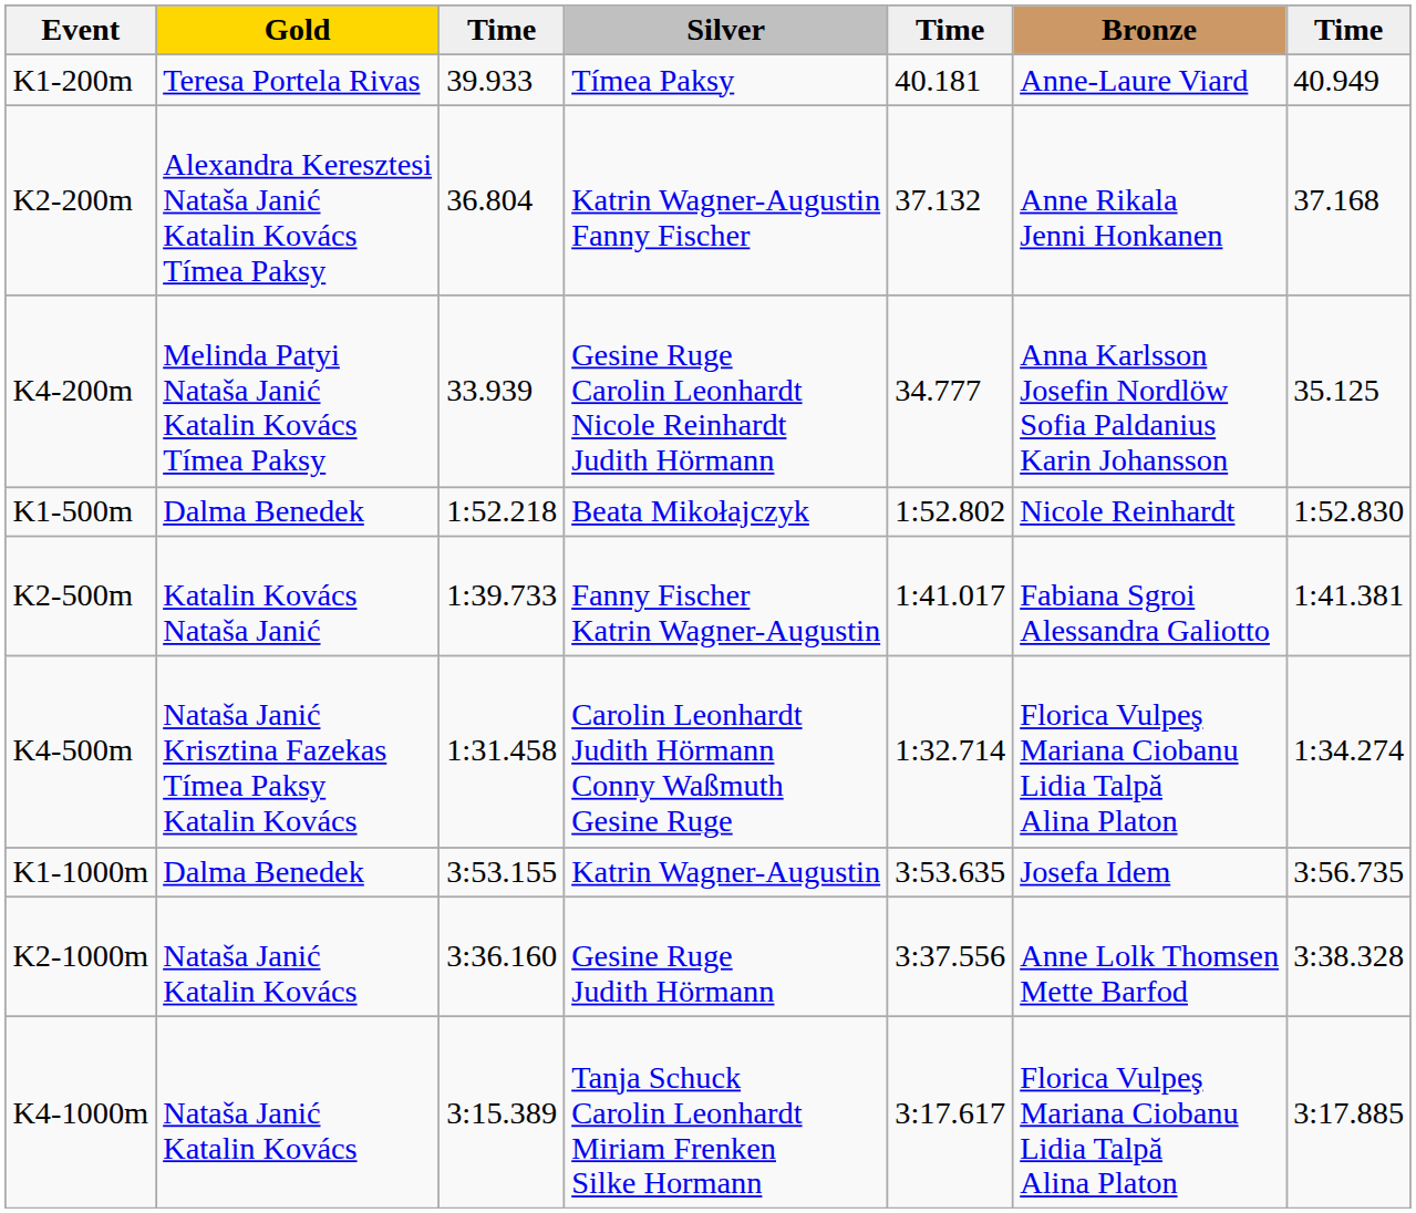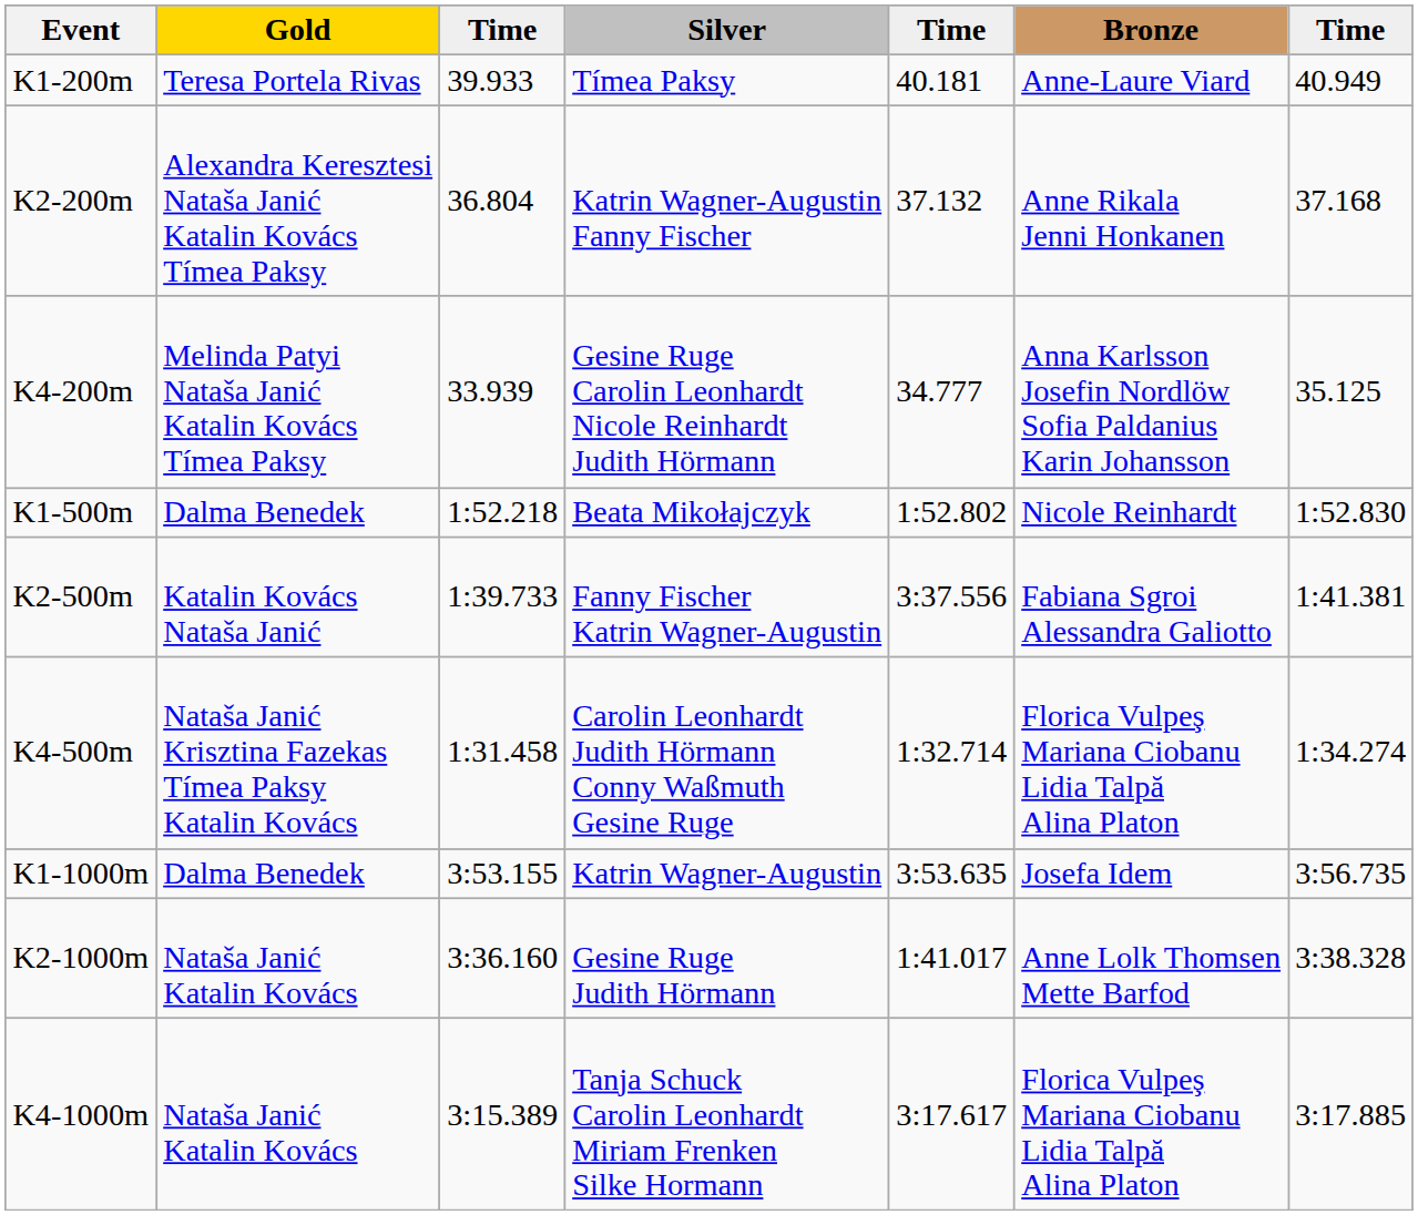 <table class="wikitable">
 <tr>
 <th>Event</th>
 <td align=center bgcolor="gold"><strong>Gold</strong></td>
 <td align=center bgcolor="EFEFEF"><strong>Time</strong></td>
 <td align=center bgcolor="silver"><strong>Silver</strong></td>
 <td align=center bgcolor="EFEFEF"><strong>Time</strong></td>
 <td align=center bgcolor="CC9966"><strong>Bronze</strong></td>
 <td align=center bgcolor="EFEFEF"><strong>Time</strong></td>
 </tr>
 <tr>
 <td>K1-200m</td>
 <td> <a href='#'>Teresa Portela Rivas</a></td>
 <td>39.933</td>
 <td> <a href='#'>Tímea Paksy</a></td>
 <td>40.181</td>
 <td> <a href='#'>Anne-Laure Viard</a></td>
 <td>40.949</td>
 </tr>
 <tr>
 <td>K2-200m</td>
 <td><br><a href='#'>Alexandra Keresztesi</a><br><a href='#'>Nataša Janić</a><br><a href='#'>Katalin Kovács</a><br><a href='#'>Tímea Paksy</a></td>
 <td>36.804</td>
 <td><br><a href='#'>Katrin Wagner-Augustin</a><br><a href='#'>Fanny Fischer</a></td>
 <td>37.132</td>
 <td><br><a href='#'>Anne Rikala</a><br><a href='#'>Jenni Honkanen</a></td>
 <td>37.168</td>
 </tr>
 <tr>
 <td>K4-200m</td>
 <td><br><a href='#'>Melinda Patyi</a><br><a href='#'>Nataša Janić</a><br><a href='#'>Katalin Kovács</a><br><a href='#'>Tímea Paksy</a></td>
 <td>33.939</td>
 <td><br><a href='#'>Gesine Ruge</a><br><a href='#'>Carolin Leonhardt</a><br><a href='#'>Nicole Reinhardt</a><br><a href='#'>Judith Hörmann</a></td>
 <td>34.777</td>
 <td><br><a href='#'>Anna Karlsson</a><br><a href='#'>Josefin Nordlöw</a><br><a href='#'>Sofia Paldanius</a><br><a href='#'>Karin Johansson</a></td>
 <td>35.125</td>
 </tr>
 <tr>
 <td>K1-500m</td>
 <td> <a href='#'>Dalma Benedek</a></td>
 <td>1:52.218</td>
 <td> <a href='#'>Beata Mikołajczyk</a></td>
 <td>1:52.802</td>
 <td> <a href='#'>Nicole Reinhardt</a></td>
 <td>1:52.830</td>
 </tr>
 <tr>
 <td>K2-500m</td>
 <td><br><a href='#'>Katalin Kovács</a><br><a href='#'>Nataša Janić</a></td>
 <td>1:39.733</td>
 <td><br><a href='#'>Fanny Fischer</a><br><a href='#'>Katrin Wagner-Augustin</a></td>
-<td>1:41.017</td>
+<td>3:37.556</td>
 <td><br><a href='#'>Fabiana Sgroi</a><br><a href='#'>Alessandra Galiotto</a></td>
 <td>1:41.381</td>
 </tr>
 <tr>
 <td>K4-500m</td>
 <td><br><a href='#'>Nataša Janić</a><br><a href='#'>Krisztina Fazekas</a><br><a href='#'>Tímea Paksy</a><br><a href='#'>Katalin Kovács</a></td>
 <td>1:31.458</td>
 <td><br><a href='#'>Carolin Leonhardt</a><br><a href='#'>Judith Hörmann</a><br><a href='#'>Conny Waßmuth</a><br><a href='#'>Gesine Ruge</a></td>
 <td>1:32.714</td>
 <td><br><a href='#'>Florica Vulpeş</a><br><a href='#'>Mariana Ciobanu</a><br><a href='#'>Lidia Talpă</a><br><a href='#'>Alina Platon</a></td>
 <td>1:34.274</td>
 </tr>
 <tr>
 <td>K1-1000m</td>
 <td> <a href='#'>Dalma Benedek</a></td>
 <td>3:53.155</td>
 <td> <a href='#'>Katrin Wagner-Augustin</a></td>
 <td>3:53.635</td>
 <td> <a href='#'>Josefa Idem</a></td>
 <td>3:56.735</td>
 </tr>
 <tr>
 <td>K2-1000m</td>
 <td><br><a href='#'>Nataša Janić</a><br><a href='#'>Katalin Kovács</a></td>
 <td>3:36.160</td>
 <td><br><a href='#'>Gesine Ruge</a><br><a href='#'>Judith Hörmann</a></td>
-<td>3:37.556</td>
+<td>1:41.017</td>
 <td><br><a href='#'>Anne Lolk Thomsen</a><br><a href='#'>Mette Barfod</a></td>
 <td>3:38.328</td>
 </tr>
 <tr>
 <td>K4-1000m</td>
 <td><br><a href='#'>Nataša Janić</a><br><a href='#'>Katalin Kovács</a></td>
 <td>3:15.389</td>
 <td><br><a href='#'>Tanja Schuck</a><br><a href='#'>Carolin Leonhardt</a><br><a href='#'>Miriam Frenken</a><br><a href='#'>Silke Hormann</a></td>
 <td>3:17.617</td>
 <td><br><a href='#'>Florica Vulpeş</a><br><a href='#'>Mariana Ciobanu</a><br><a href='#'>Lidia Talpă</a><br><a href='#'>Alina Platon</a></td>
 <td>3:17.885</td>
 </tr>
 </table>
